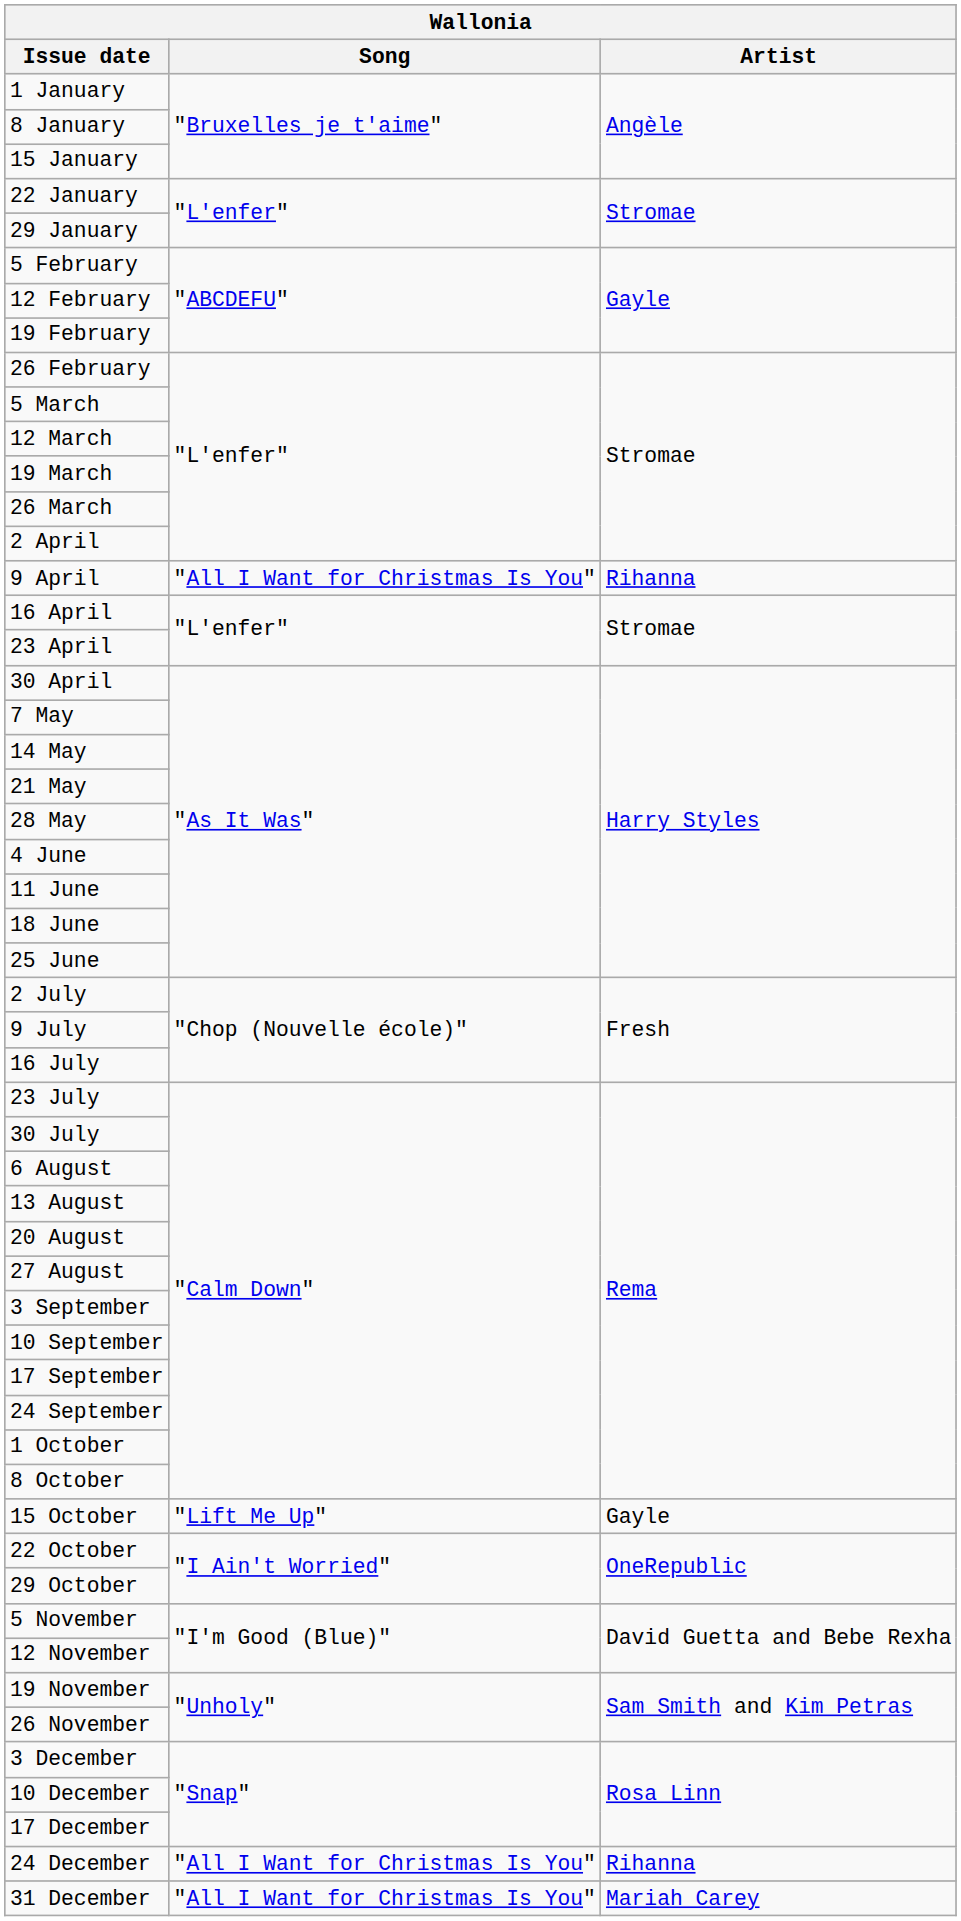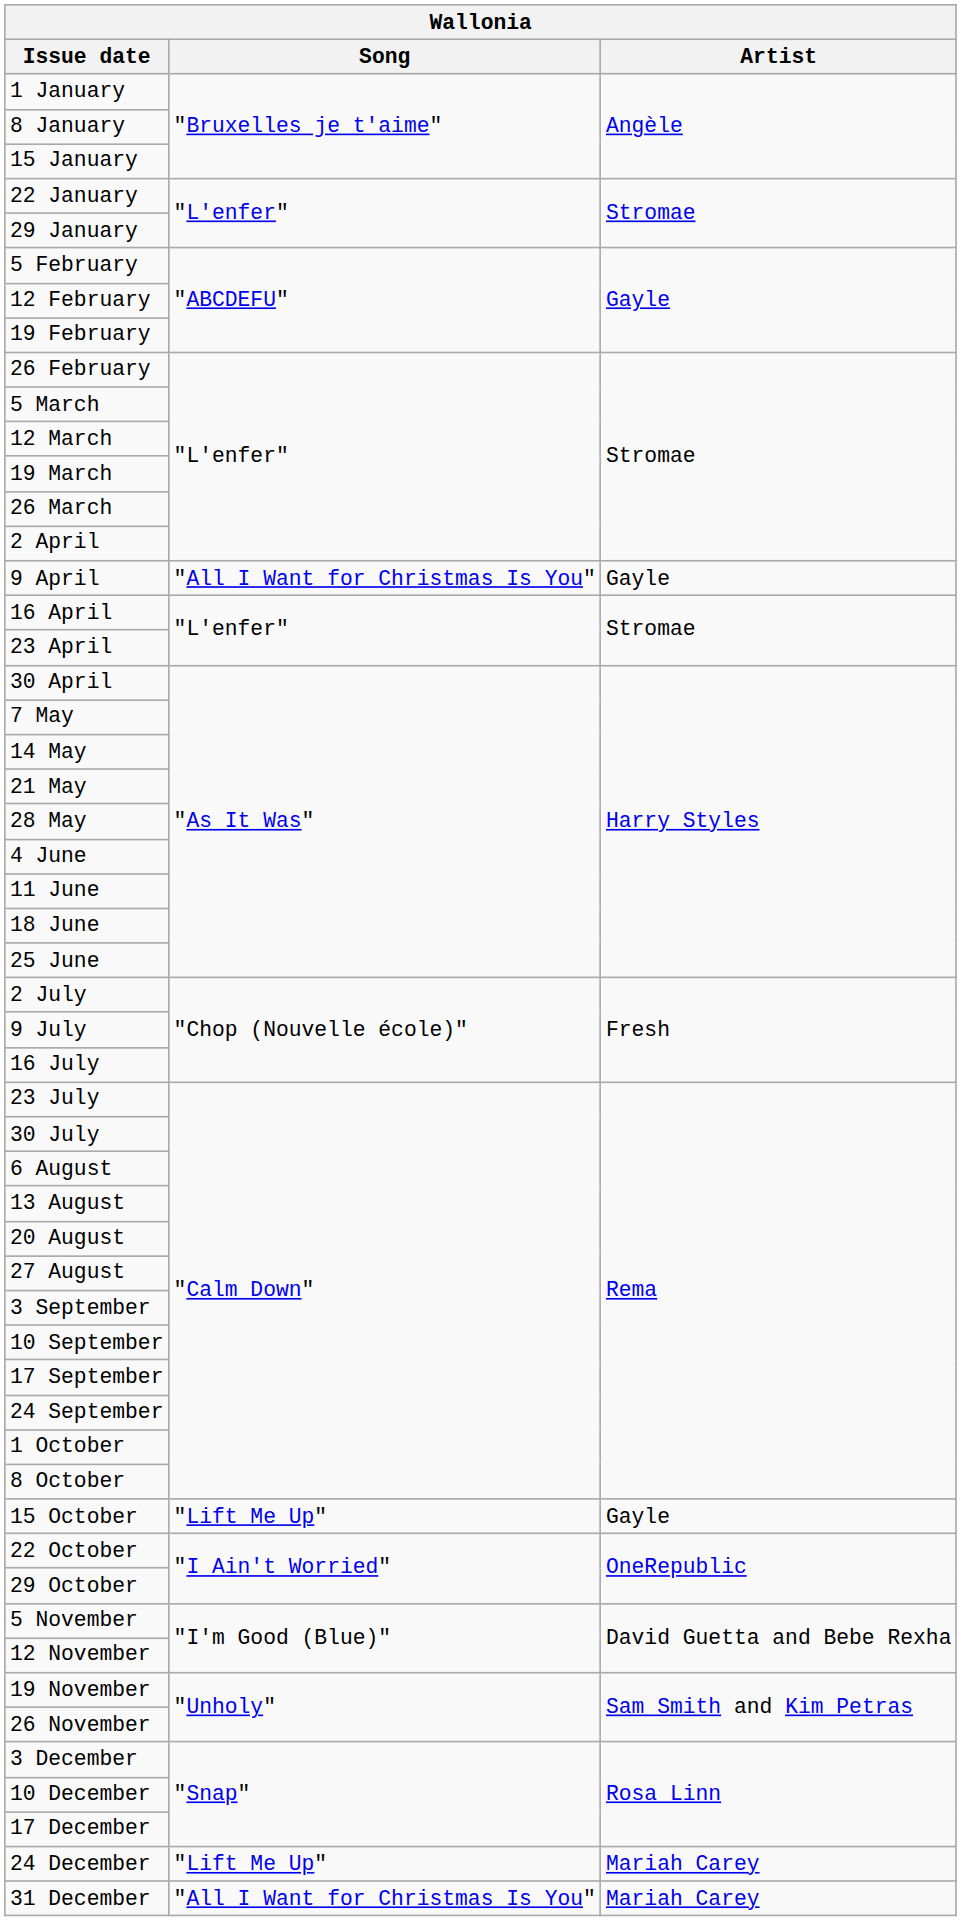 <table class="wikitable">
 <tr>
 <th colspan="4">Wallonia</th>
 </tr>
 <tr>
 <th>Issue date</th>
 <th>Song</th>
 <th>Artist</th>
 </tr>
 <tr>
 <td>1 January</td>
 <td rowspan="3">"<a href='#'>Bruxelles je t'aime</a>"</td>
 <td rowspan="3"><a href='#'>Angèle</a></td>
 </tr>
 <tr>
 <td>8 January</td>
 </tr>
 <tr>
 <td>15 January</td>
 </tr>
 <tr>
 <td>22 January</td>
 <td rowspan="2">"<a href='#'>L'enfer</a>"</td>
 <td rowspan="2"><a href='#'>Stromae</a></td>
 </tr>
 <tr>
 <td>29 January</td>
 </tr>
 <tr>
 <td>5 February</td>
 <td rowspan="3">"<a href='#'>ABCDEFU</a>"</td>
 <td rowspan="3"><a href='#'>Gayle</a></td>
 </tr>
 <tr>
 <td>12 February</td>
 </tr>
 <tr>
 <td>19 February</td>
 </tr>
 <tr>
 <td>26 February</td>
 <td rowspan="6">"L'enfer"</td>
 <td rowspan="6">Stromae</td>
 </tr>
 <tr>
 <td>5 March</td>
 </tr>
 <tr>
 <td>12 March</td>
 </tr>
 <tr>
 <td>19 March</td>
 </tr>
 <tr>
 <td>26 March</td>
 </tr>
 <tr>
 <td>2 April</td>
 </tr>
 <tr>
 <td>9 April</td>
 <td>"<a href='#'>All I Want for Christmas Is You</a>"</td>
-<td><a href='#'>Rihanna</a></td>
+<td>Gayle</td>
 </tr>
 <tr>
 <td>16 April</td>
 <td rowspan="2">"L'enfer"</td>
 <td rowspan="2">Stromae</td>
 </tr>
 <tr>
 <td>23 April</td>
 </tr>
 <tr>
 <td>30 April</td>
 <td rowspan="9">"<a href='#'>As It Was</a>"</td>
 <td rowspan="9"><a href='#'>Harry Styles</a></td>
 </tr>
 <tr>
 <td>7 May</td>
 </tr>
 <tr>
 <td>14 May</td>
 </tr>
 <tr>
 <td>21 May</td>
 </tr>
 <tr>
 <td>28 May</td>
 </tr>
 <tr>
 <td>4 June</td>
 </tr>
 <tr>
 <td>11 June</td>
 </tr>
 <tr>
 <td>18 June</td>
 </tr>
 <tr>
 <td>25 June</td>
 </tr>
 <tr>
 <td>2 July</td>
 <td rowspan="3">"Chop (Nouvelle école)"</td>
 <td rowspan="3">Fresh</td>
 </tr>
 <tr>
 <td>9 July</td>
 </tr>
 <tr>
 <td>16 July</td>
 </tr>
 <tr>
 <td>23 July</td>
 <td rowspan="12">"<a href='#'>Calm Down</a>"</td>
 <td rowspan="12"><a href='#'>Rema</a></td>
 </tr>
 <tr>
 <td>30 July</td>
 </tr>
 <tr>
 <td>6 August</td>
 </tr>
 <tr>
 <td>13 August</td>
 </tr>
 <tr>
 <td>20 August</td>
 </tr>
 <tr>
 <td>27 August</td>
 </tr>
 <tr>
 <td>3 September</td>
 </tr>
 <tr>
 <td>10 September</td>
 </tr>
 <tr>
 <td>17 September</td>
 </tr>
 <tr>
 <td>24 September</td>
 </tr>
 <tr>
 <td>1 October</td>
 </tr>
 <tr>
 <td>8 October</td>
 </tr>
 <tr>
 <td>15 October</td>
 <td>"<a href='#'>Lift Me Up</a>"</td>
 <td>Gayle</td>
 </tr>
 <tr>
 <td>22 October</td>
 <td rowspan="2">"<a href='#'>I Ain't Worried</a>"</td>
 <td rowspan="2"><a href='#'>OneRepublic</a></td>
 </tr>
 <tr>
 <td>29 October</td>
 </tr>
 <tr>
 <td>5 November</td>
 <td rowspan="2">"I'm Good (Blue)"</td>
 <td rowspan="2">David Guetta and Bebe Rexha</td>
 </tr>
 <tr>
 <td>12 November</td>
 </tr>
 <tr>
 <td>19 November</td>
 <td rowspan="2">"<a href='#'>Unholy</a>"</td>
 <td rowspan="2"><a href='#'>Sam Smith</a> and <a href='#'>Kim Petras</a></td>
 </tr>
 <tr>
 <td>26 November</td>
 </tr>
 <tr>
 <td>3 December</td>
 <td rowspan="3">"<a href='#'>Snap</a>"</td>
 <td rowspan="3"><a href='#'>Rosa Linn</a></td>
 </tr>
 <tr>
 <td>10 December</td>
 </tr>
 <tr>
 <td>17 December</td>
 </tr>
 <tr>
 <td>24 December</td>
-<td>"<a href='#'>All I Want for Christmas Is You</a>"</td>
-<td><a href='#'>Rihanna</a></td>
+<td>"<a href='#'>Lift Me Up</a>"</td>
+<td><a href='#'>Mariah Carey</a></td>
 </tr>
 <tr>
 <td>31 December</td>
 <td>"<a href='#'>All I Want for Christmas Is You</a>"</td>
 <td><a href='#'>Mariah Carey</a></td>
 </tr>
 </table>
